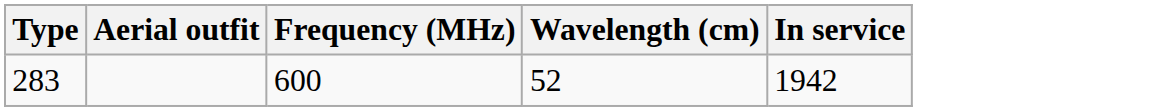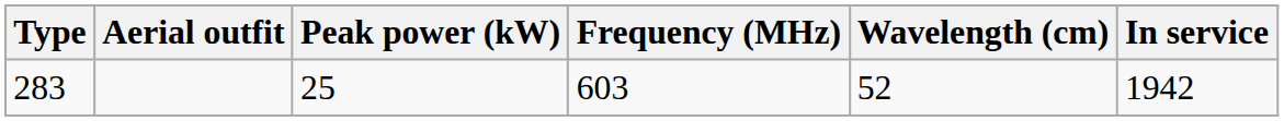 <table class="wikitable">
 <tr>
 <th>Type</th>
 <th>Aerial outfit</th>
+<th>Peak power (kW)</th>
 <th>Frequency (MHz)</th>
 <th>Wavelength (cm)</th>
 <th>In service</th>
 </tr>
 <tr>
 <td>283</td>
 <td></td>
-<td>600</td>
+<td>25</td>
+<td>603</td>
 <td>52</td>
 <td>1942</td>
 </tr>
 </table>
